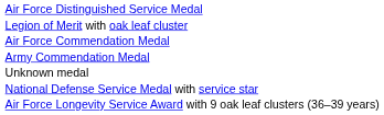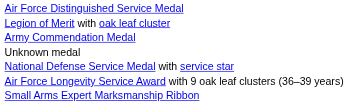 <table>
 <tr>
 <td></td>
 <td><a href='#'>Air Force Distinguished Service Medal</a></td>
 </tr>
 <tr>
 <td></td>
 <td><a href='#'>Legion of Merit</a> with <a href='#'>oak leaf cluster</a></td>
-</tr>
-<tr>
-<td></td>
-<td><a href='#'>Air Force Commendation Medal</a></td>
 </tr>
 <tr>
 <td></td>
 <td><a href='#'>Army Commendation Medal</a></td>
 </tr>
 <tr>
 <td></td>
 <td>Unknown medal</td>
 </tr>
 <tr>
 <td></td>
 <td><a href='#'>National Defense Service Medal</a> with <a href='#'>service star</a></td>
 </tr>
 <tr>
 <td></td>
 <td><a href='#'>Air Force Longevity Service Award</a> with 9 oak leaf clusters (36–39 years)</td>
 </tr>
+<tr>
+<td></td>
+<td><a href='#'>Small Arms Expert Marksmanship Ribbon</a></td>
+</tr>
 </table>
